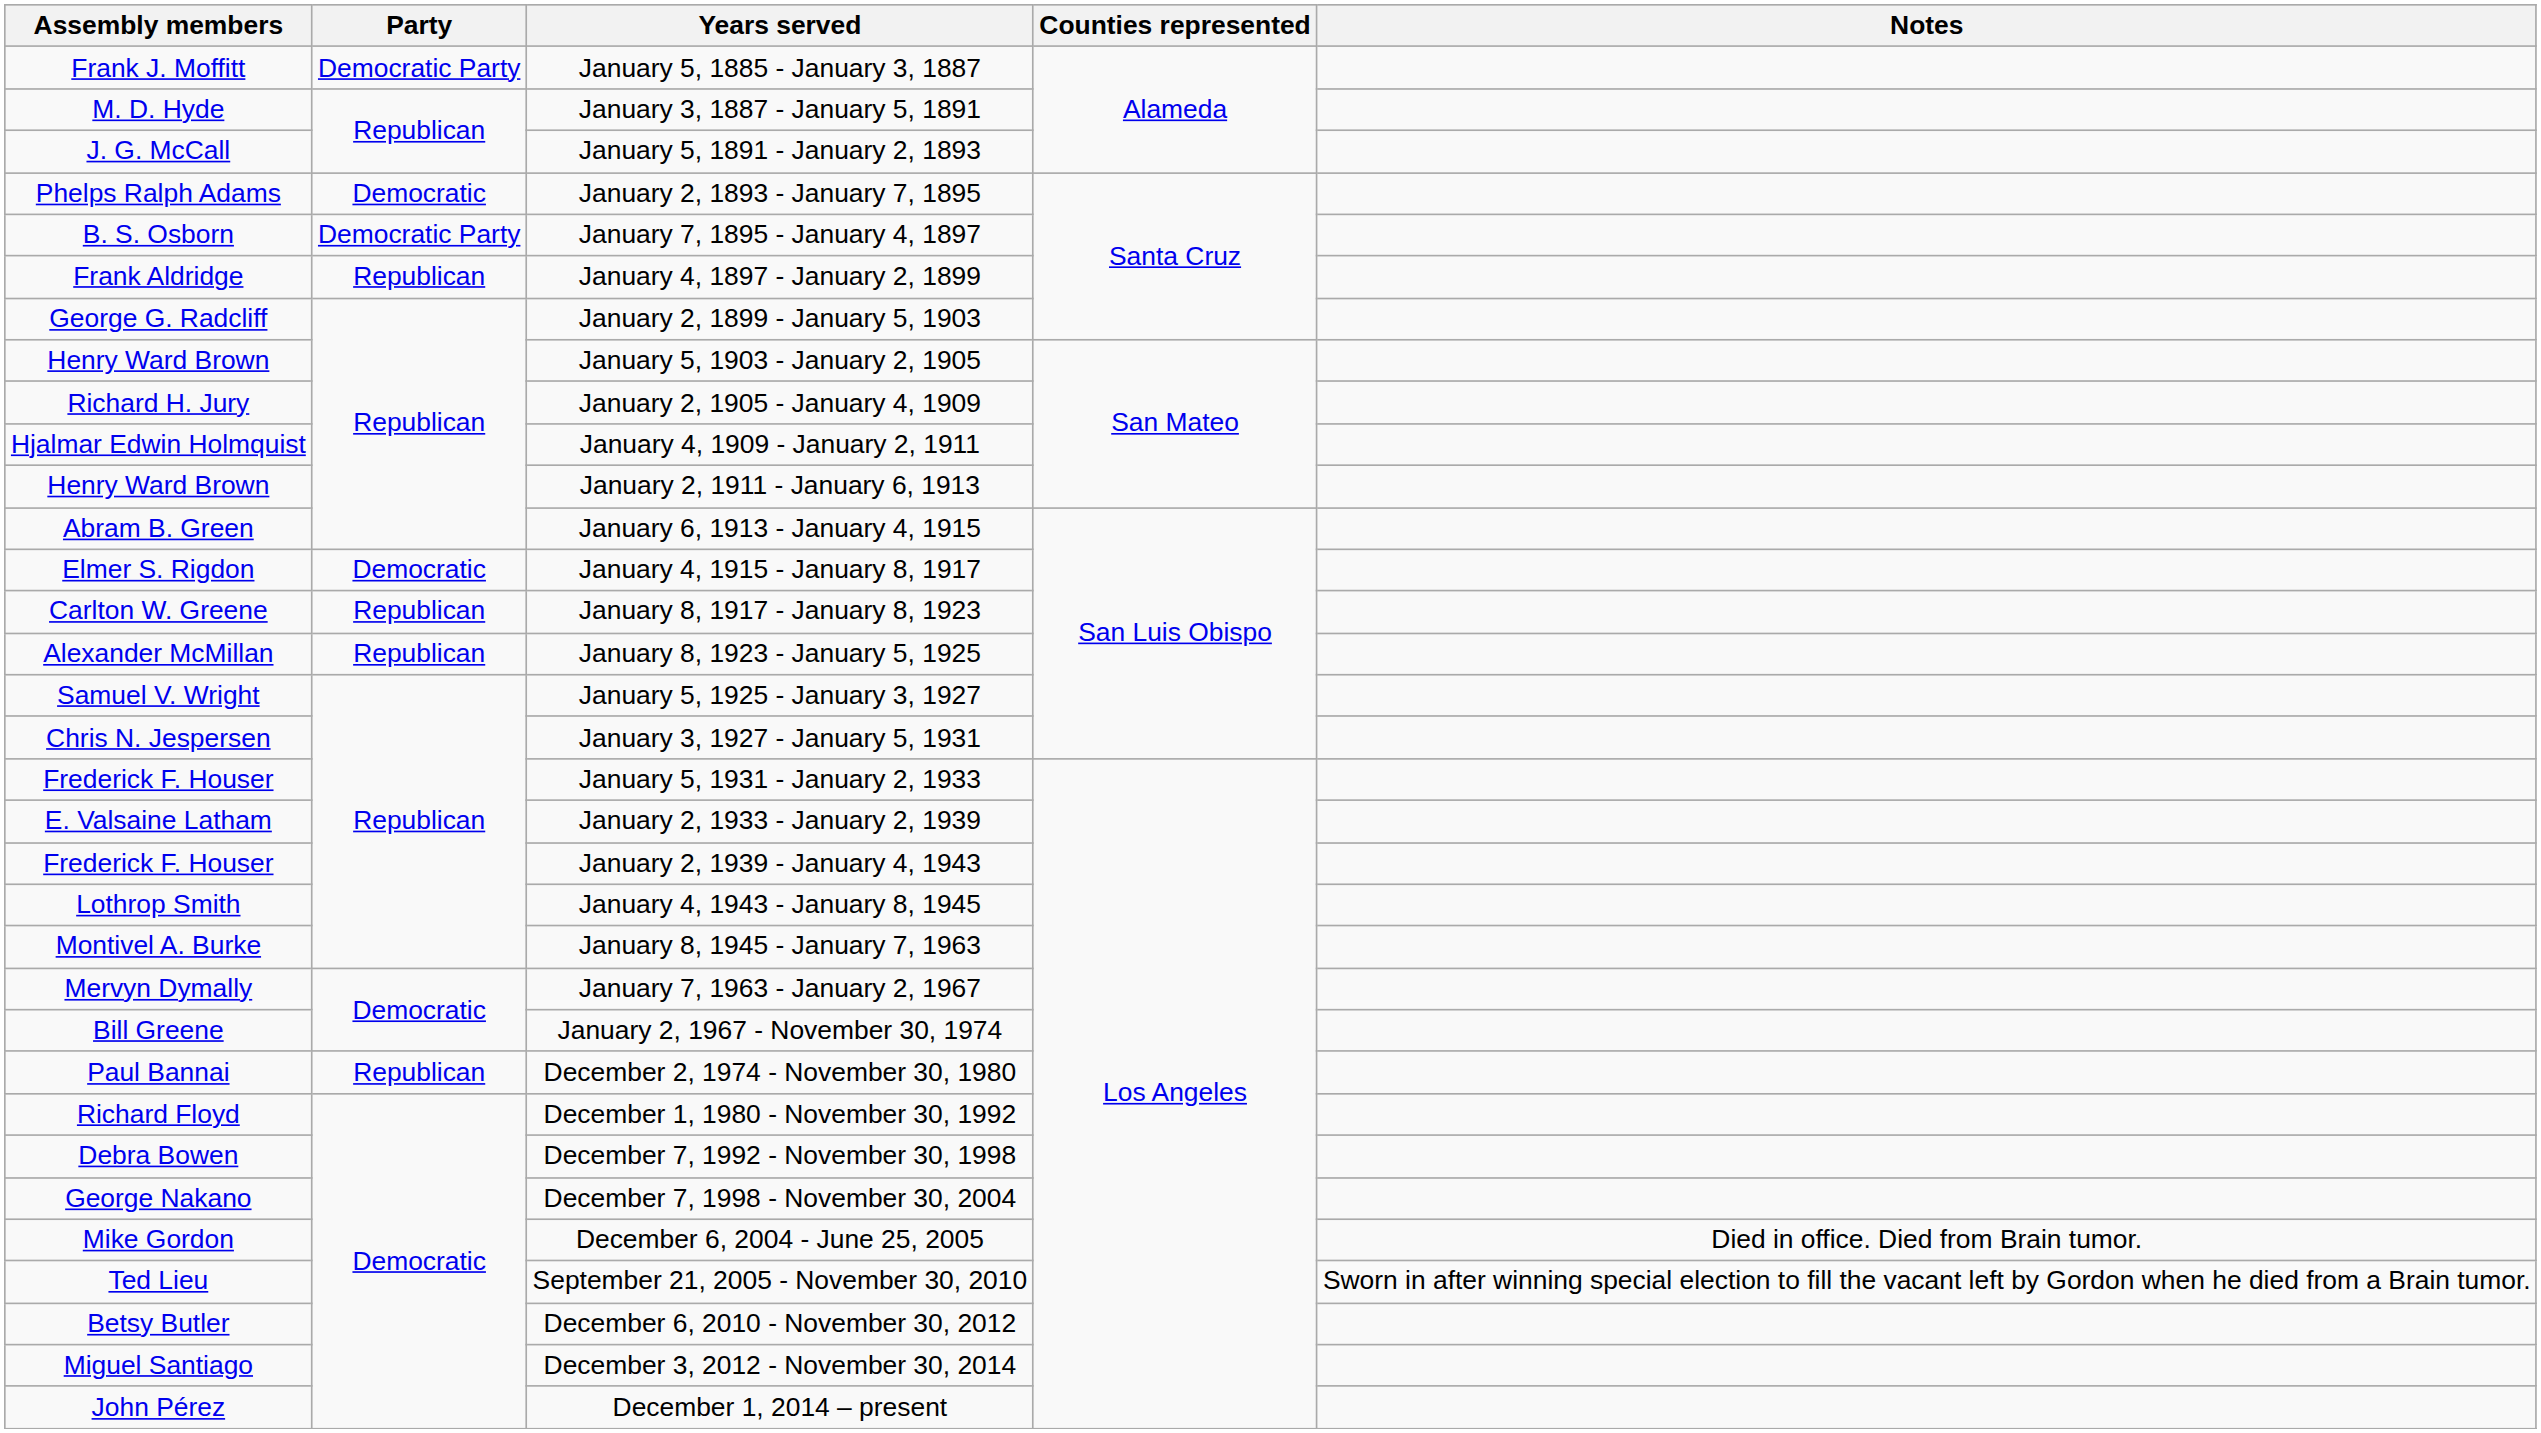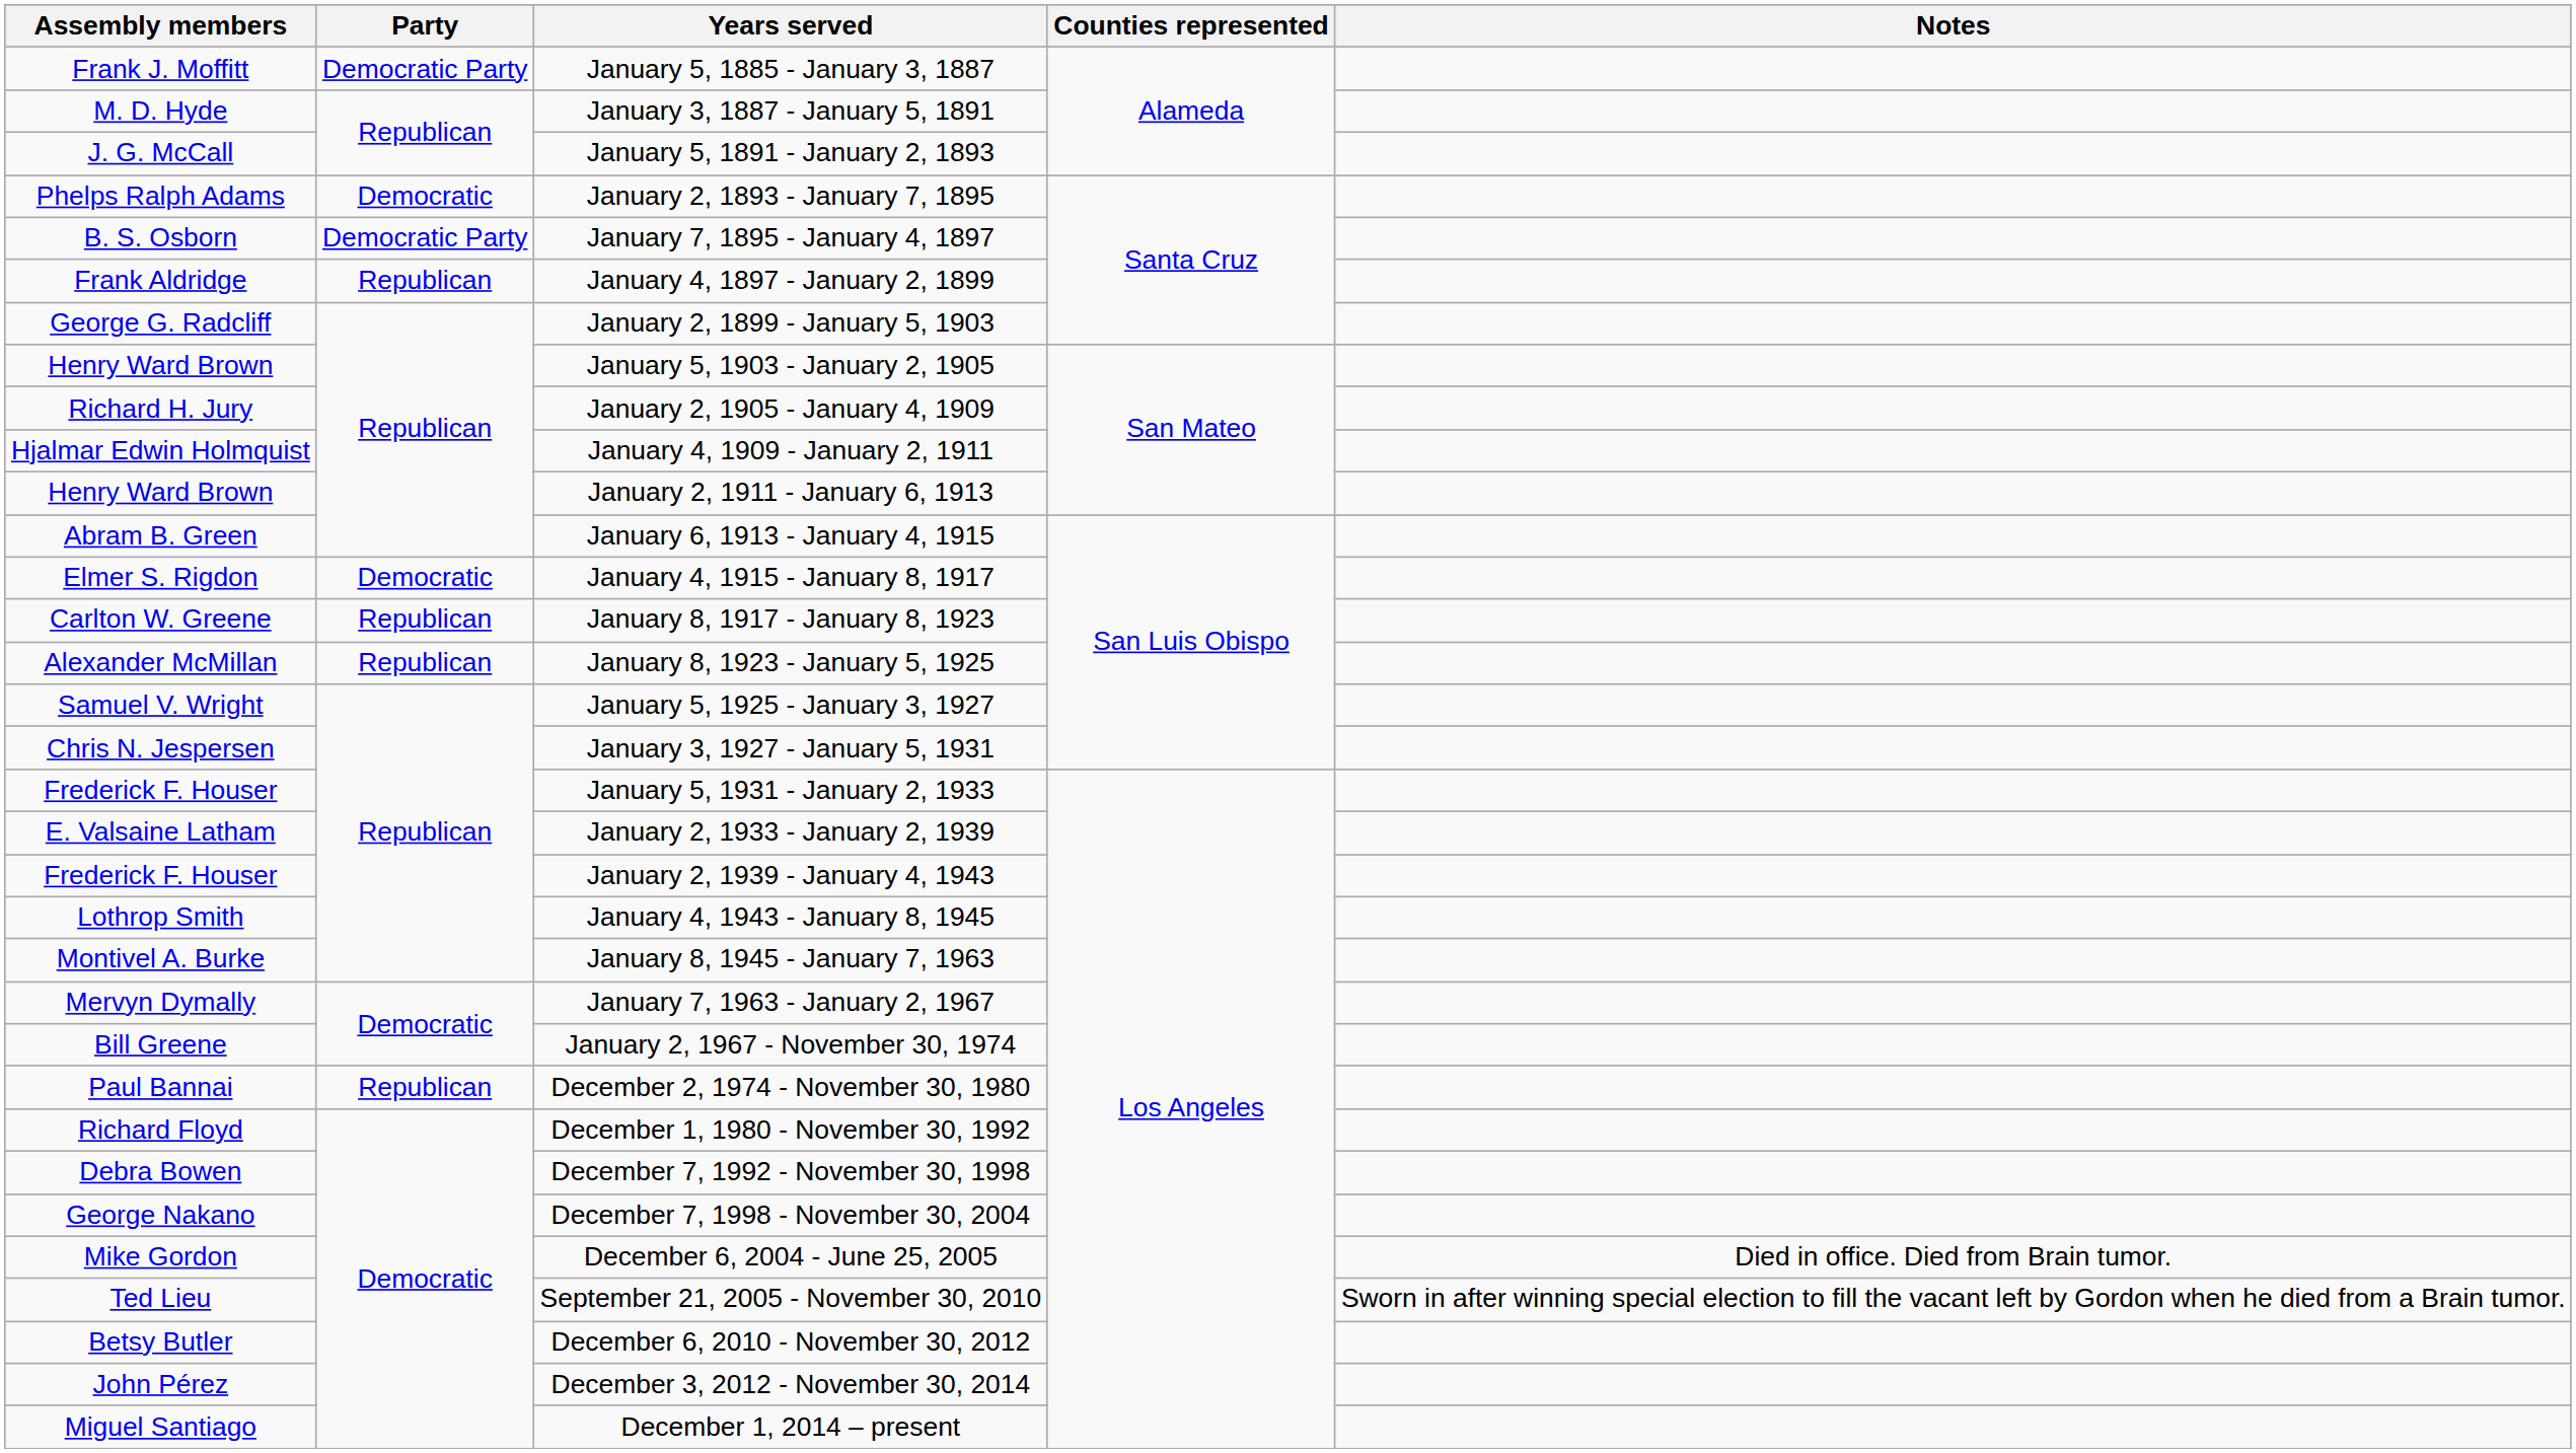 <table class=wikitable style="text-align:center">
 <tr>
 <th>Assembly members</th>
 <th>Party</th>
 <th>Years served</th>
 <th>Counties represented</th>
 <th>Notes</th>
 </tr>
 <tr>
 <td><a href='#'>Frank J. Moffitt</a></td>
 <td><a href='#'>Democratic Party</a></td>
 <td>January 5, 1885 - January 3, 1887</td>
 <td rowspan=3><a href='#'>Alameda</a></td>
 <td></td>
 </tr>
 <tr>
 <td><a href='#'>M. D. Hyde</a></td>
 <td rowspan=2 ><a href='#'>Republican</a></td>
 <td>January 3, 1887 - January 5, 1891</td>
 <td></td>
 </tr>
 <tr>
 <td><a href='#'>J. G. McCall</a></td>
 <td>January 5, 1891 - January 2, 1893</td>
 <td></td>
 </tr>
 <tr>
 <td><a href='#'>Phelps Ralph Adams</a></td>
 <td><a href='#'>Democratic</a></td>
 <td>January 2, 1893 - January 7, 1895</td>
 <td rowspan=4><a href='#'>Santa Cruz</a></td>
 <td></td>
 </tr>
 <tr>
 <td><a href='#'>B. S. Osborn</a></td>
 <td><a href='#'>Democratic Party</a></td>
 <td>January 7, 1895 - January 4, 1897</td>
 <td></td>
 </tr>
 <tr>
 <td><a href='#'>Frank Aldridge</a></td>
 <td><a href='#'>Republican</a></td>
 <td>January 4, 1897 - January 2, 1899</td>
 <td></td>
 </tr>
 <tr>
 <td><a href='#'>George G. Radcliff</a></td>
 <td rowspan=6 ><a href='#'>Republican</a></td>
 <td>January 2, 1899 - January 5, 1903</td>
 <td></td>
 </tr>
 <tr>
 <td><a href='#'>Henry Ward Brown</a></td>
 <td>January 5, 1903 - January 2, 1905</td>
 <td rowspan=4><a href='#'>San Mateo</a></td>
 <td></td>
 </tr>
 <tr>
 <td><a href='#'>Richard H. Jury</a></td>
 <td>January 2, 1905 - January 4, 1909</td>
 <td></td>
 </tr>
 <tr>
 <td><a href='#'>Hjalmar Edwin Holmquist</a></td>
 <td>January 4, 1909 - January 2, 1911</td>
 <td></td>
 </tr>
 <tr>
 <td><a href='#'>Henry Ward Brown</a></td>
 <td>January 2, 1911 - January 6, 1913</td>
 <td></td>
 </tr>
 <tr>
 <td><a href='#'>Abram B. Green</a></td>
 <td>January 6, 1913 - January 4, 1915</td>
 <td rowspan=6><a href='#'>San Luis Obispo</a></td>
 <td></td>
 </tr>
 <tr>
 <td><a href='#'>Elmer S. Rigdon</a></td>
 <td><a href='#'>Democratic</a></td>
 <td>January 4, 1915 - January 8, 1917</td>
 <td></td>
 </tr>
 <tr>
 <td><a href='#'>Carlton W. Greene</a></td>
 <td><a href='#'>Republican</a></td>
 <td>January 8, 1917 - January 8, 1923</td>
 <td></td>
 </tr>
 <tr>
 <td><a href='#'>Alexander McMillan</a></td>
 <td><a href='#'>Republican</a></td>
 <td>January 8, 1923 - January 5, 1925</td>
 <td></td>
 </tr>
 <tr>
 <td><a href='#'>Samuel V. Wright</a></td>
 <td rowspan=7 ><a href='#'>Republican</a></td>
 <td>January 5, 1925 - January 3, 1927</td>
 <td></td>
 </tr>
 <tr>
 <td><a href='#'>Chris N. Jespersen</a></td>
 <td>January 3, 1927 - January 5, 1931</td>
 <td></td>
 </tr>
 <tr>
 <td><a href='#'>Frederick F. Houser</a></td>
 <td>January 5, 1931 - January 2, 1933</td>
 <td rowspan=16><a href='#'>Los Angeles</a></td>
 <td></td>
 </tr>
 <tr>
 <td><a href='#'>E. Valsaine Latham</a></td>
 <td>January 2, 1933 - January 2, 1939</td>
 <td></td>
 </tr>
 <tr>
 <td><a href='#'>Frederick F. Houser</a></td>
 <td>January 2, 1939 - January 4, 1943</td>
 <td></td>
 </tr>
 <tr>
 <td><a href='#'>Lothrop Smith</a></td>
 <td>January 4, 1943 - January 8, 1945</td>
 <td></td>
 </tr>
 <tr>
 <td><a href='#'>Montivel A. Burke</a></td>
 <td>January 8, 1945 - January 7, 1963</td>
 <td></td>
 </tr>
 <tr>
 <td><a href='#'>Mervyn Dymally</a></td>
 <td rowspan=2 ><a href='#'>Democratic</a></td>
 <td>January 7, 1963 - January 2, 1967</td>
 <td></td>
 </tr>
 <tr>
 <td><a href='#'>Bill Greene</a></td>
 <td>January 2, 1967 - November 30, 1974</td>
 <td></td>
 </tr>
 <tr>
 <td><a href='#'>Paul Bannai</a></td>
 <td><a href='#'>Republican</a></td>
 <td>December 2, 1974 - November 30, 1980</td>
 <td></td>
 </tr>
 <tr>
 <td><a href='#'>Richard Floyd</a></td>
 <td rowspan=8 ><a href='#'>Democratic</a></td>
 <td>December 1, 1980 - November 30, 1992</td>
 <td></td>
 </tr>
 <tr>
 <td><a href='#'>Debra Bowen</a></td>
 <td>December 7, 1992 - November 30, 1998</td>
 <td></td>
 </tr>
 <tr>
 <td><a href='#'>George Nakano</a></td>
 <td>December 7, 1998 - November 30, 2004</td>
 <td></td>
 </tr>
 <tr>
 <td><a href='#'>Mike Gordon</a></td>
 <td>December 6, 2004 - June 25, 2005</td>
 <td>Died in office. Died from Brain tumor.</td>
 </tr>
 <tr>
 <td><a href='#'>Ted Lieu</a></td>
 <td>September 21, 2005 - November 30, 2010</td>
 <td>Sworn in after winning special election to fill the vacant left by Gordon when he died from a Brain tumor.</td>
 </tr>
 <tr>
 <td><a href='#'>Betsy Butler</a></td>
 <td>December 6, 2010 - November 30, 2012</td>
 <td></td>
 </tr>
 <tr>
-<td><a href='#'>Miguel Santiago</a></td>
+<td><a href='#'>John Pérez</a></td>
 <td>December 3, 2012 - November 30, 2014</td>
 <td></td>
 </tr>
 <tr>
-<td><a href='#'>John Pérez</a></td>
+<td><a href='#'>Miguel Santiago</a></td>
 <td>December 1, 2014 – present</td>
 <td></td>
 </tr>
 <tr>
 </tr>
 </table>
